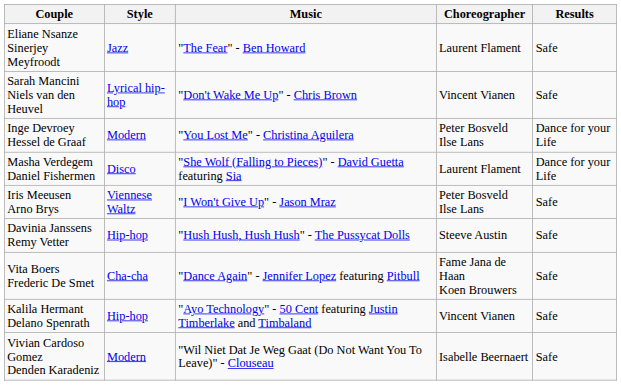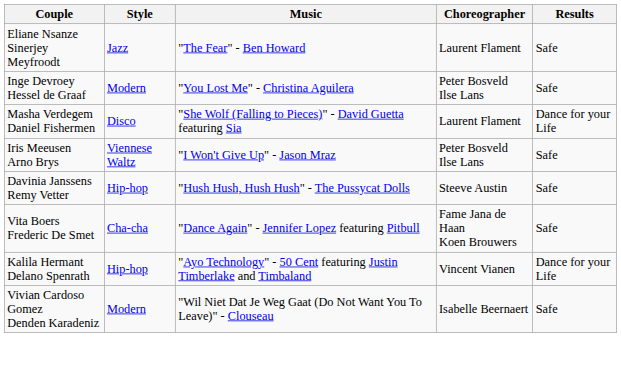 <table class="wikitable" style="width:90%;">
 <tr>
 <th>Couple</th>
 <th>Style</th>
 <th>Music</th>
 <th>Choreographer</th>
 <th>Results</th>
 </tr>
 <tr>
 <td>Eliane Nsanze <br> Sinerjey Meyfroodt</td>
 <td><a href='#'>Jazz</a></td>
 <td>"<a href='#'>The Fear</a>" - <a href='#'>Ben Howard</a></td>
 <td>Laurent Flament</td>
 <td>Safe</td>
 </tr>
 <tr>
-<td>Sarah Mancini <br> Niels van den Heuvel</td>
-<td><a href='#'>Lyrical hip-hop</a></td>
-<td>"<a href='#'>Don't Wake Me Up</a>" - <a href='#'>Chris Brown</a></td>
-<td>Vincent Vianen</td>
-<td>Safe</td>
-</tr>
-<tr>
 <td>Inge Devroey <br> Hessel de Graaf</td>
 <td><a href='#'>Modern</a></td>
 <td>"<a href='#'>You Lost Me</a>" - <a href='#'>Christina Aguilera</a></td>
 <td>Peter Bosveld <br> Ilse Lans</td>
-<td>Dance for your Life</td>
+<td>Safe</td>
 </tr>
 <tr>
 <td>Masha Verdegem <br> Daniel Fishermen</td>
 <td><a href='#'>Disco</a></td>
 <td>"<a href='#'>She Wolf (Falling to Pieces)</a>" - <a href='#'>David Guetta</a> featuring <a href='#'>Sia</a></td>
 <td>Laurent Flament</td>
 <td>Dance for your Life</td>
 </tr>
 <tr>
 <td>Iris Meeusen <br> Arno Brys</td>
 <td><a href='#'>Viennese Waltz</a></td>
 <td>"<a href='#'>I Won't Give Up</a>" - <a href='#'>Jason Mraz</a></td>
 <td>Peter Bosveld <br> Ilse Lans</td>
 <td>Safe</td>
 </tr>
 <tr>
 <td>Davinia Janssens <br> Remy Vetter</td>
 <td><a href='#'>Hip-hop</a></td>
 <td>"<a href='#'>Hush Hush, Hush Hush</a>" - <a href='#'>The Pussycat Dolls</a></td>
 <td>Steeve Austin</td>
 <td>Safe</td>
 </tr>
 <tr>
 <td>Vita Boers <br> Frederic De Smet</td>
 <td><a href='#'>Cha-cha</a></td>
 <td>"<a href='#'>Dance Again</a>" - <a href='#'>Jennifer Lopez</a> featuring <a href='#'>Pitbull</a></td>
 <td>Fame Jana de Haan <br> Koen Brouwers</td>
 <td>Safe</td>
 </tr>
 <tr>
 <td>Kalila Hermant <br> Delano Spenrath</td>
 <td><a href='#'>Hip-hop</a></td>
 <td>"<a href='#'>Ayo Technology</a>" - <a href='#'>50 Cent</a> featuring <a href='#'>Justin Timberlake</a> and <a href='#'>Timbaland</a></td>
 <td>Vincent Vianen</td>
-<td>Safe</td>
+<td>Dance for your Life</td>
 </tr>
 <tr>
 <td>Vivian Cardoso Gomez <br> Denden Karadeniz</td>
 <td><a href='#'>Modern</a></td>
 <td>"Wil Niet Dat Je Weg Gaat (Do Not Want You To Leave)" - <a href='#'>Clouseau</a></td>
 <td>Isabelle Beernaert</td>
 <td>Safe</td>
 </tr>
 </table>
